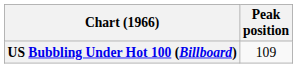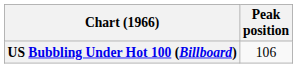 <table class="wikitable sortable plainrowheaders">
 <tr>
 <th>Chart (1966)</th>
 <th>Peak<br>position</th>
 </tr>
 <tr>
 <th scope="row">US <a href='#'>Bubbling Under Hot 100</a> (<em><a href='#'>Billboard</a></em>)</th>
-<td align="center">109</td>
+<td align="center">106</td>
 </tr>
 </table>
